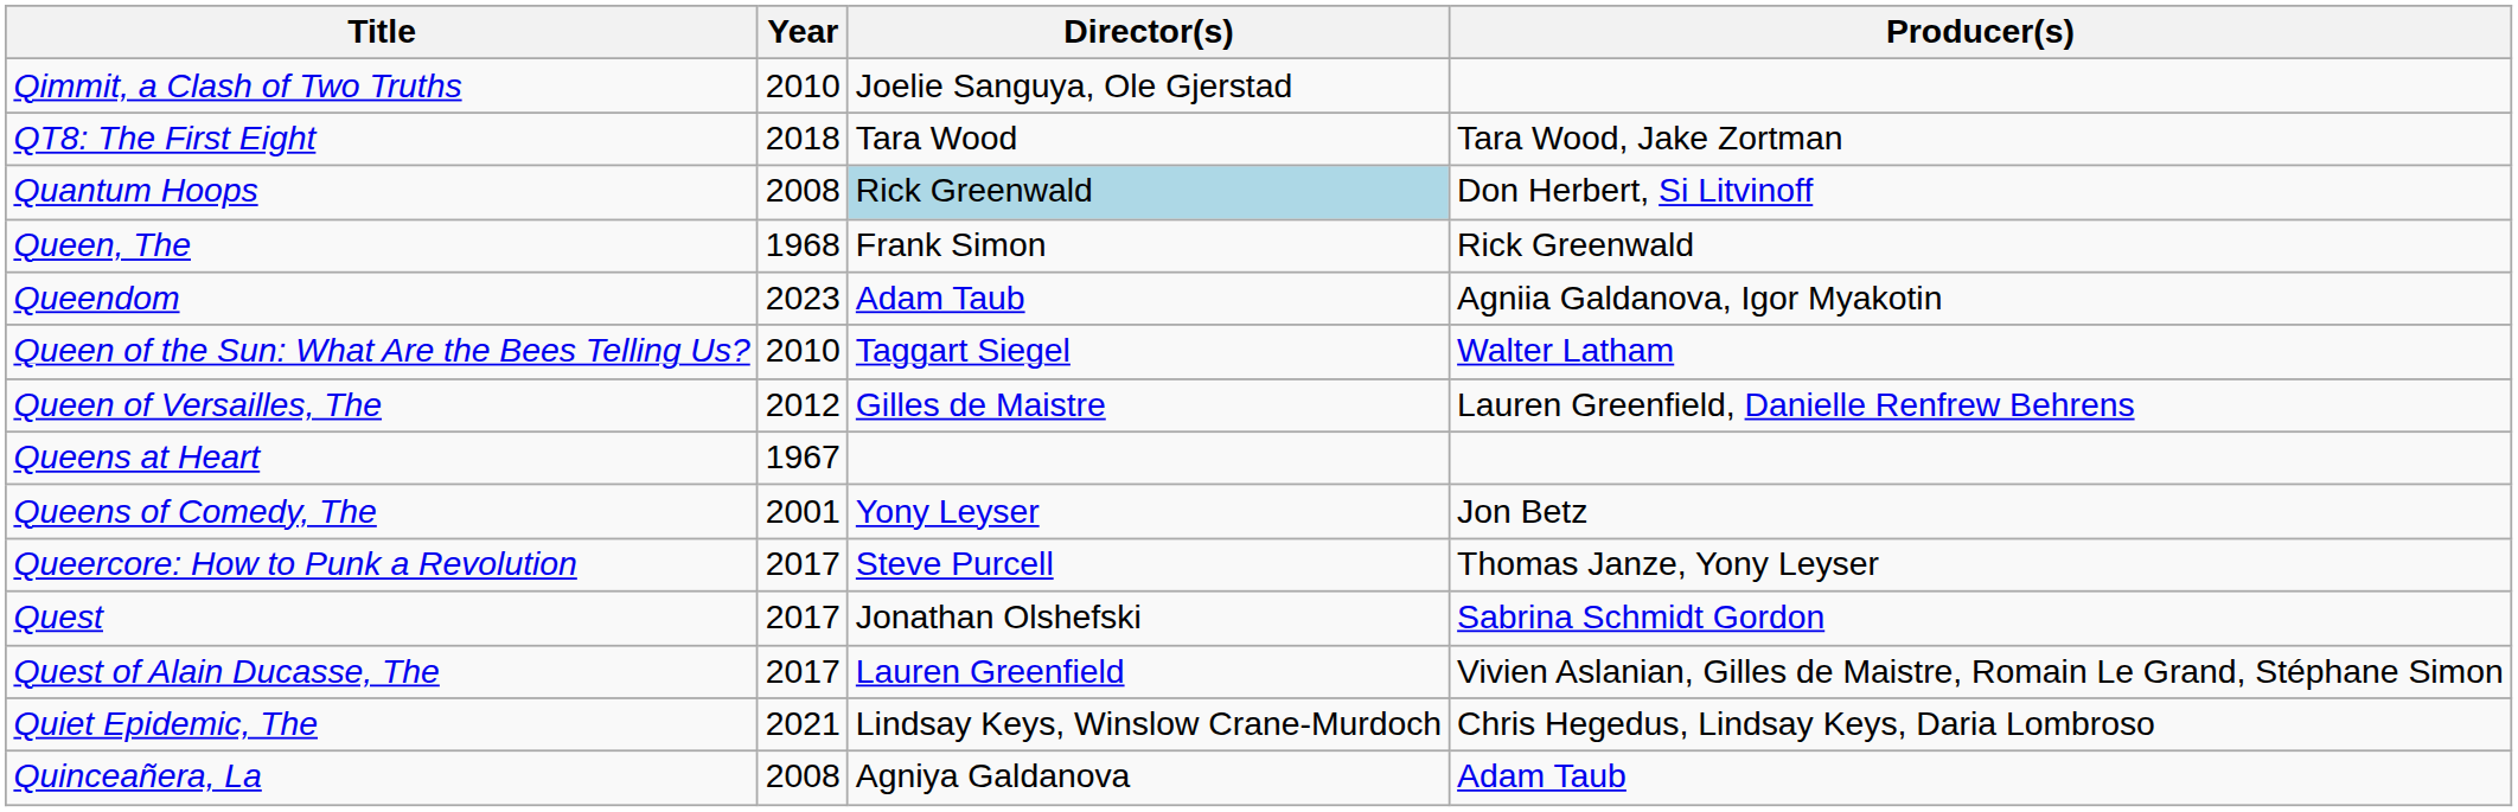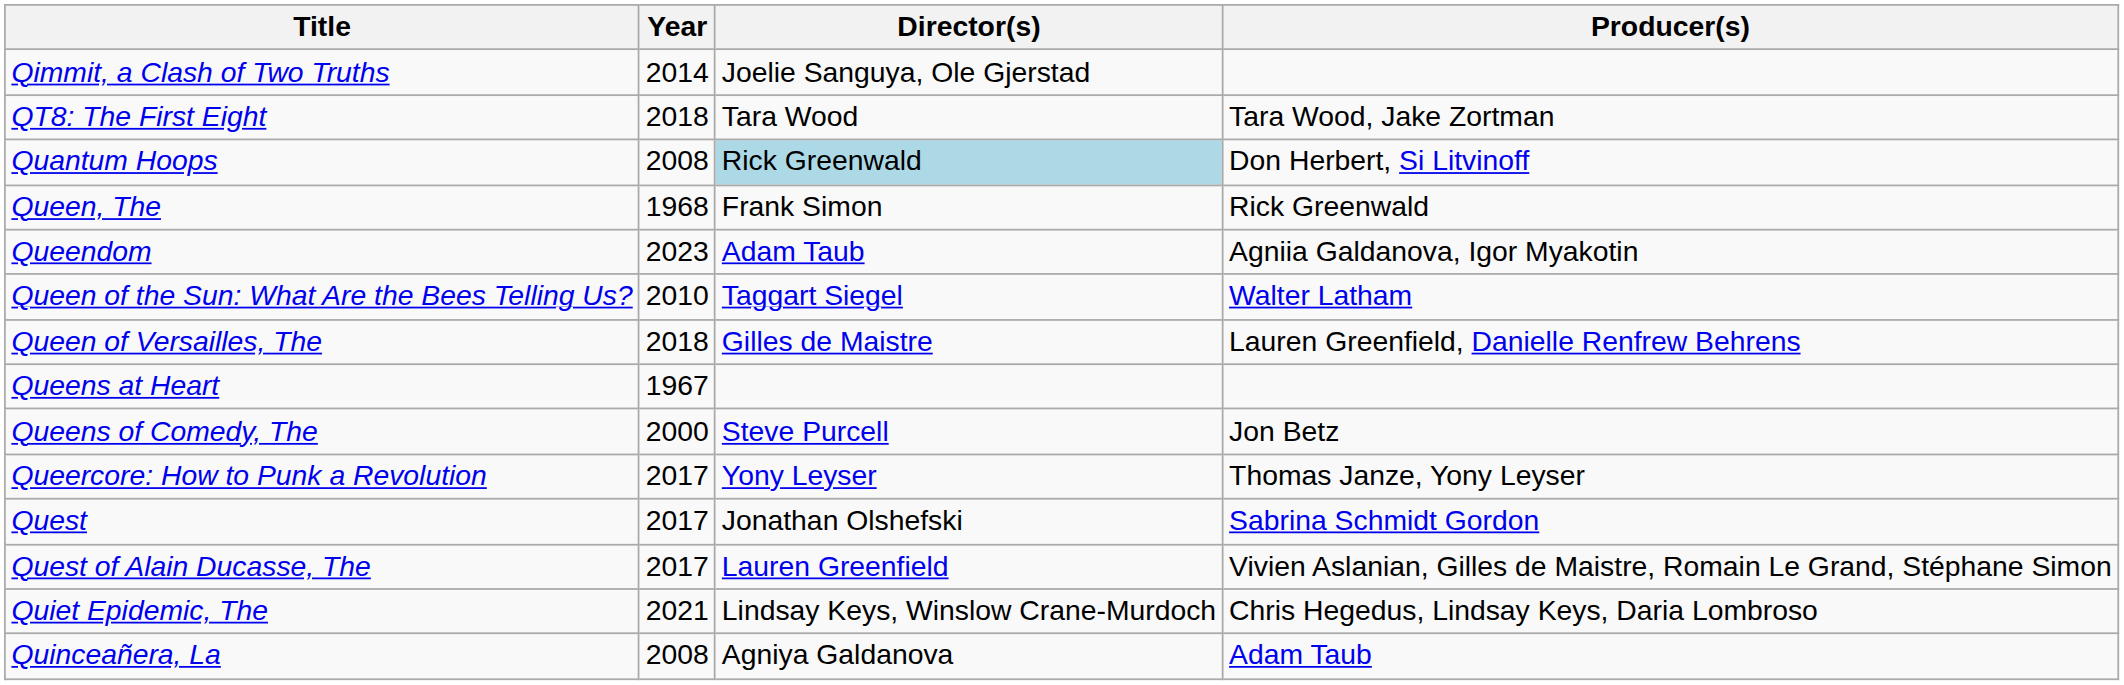 <table class="wikitable sortable">
 <tr>
 <th>Title</th>
 <th>Year</th>
 <th>Director(s)</th>
 <th>Producer(s)</th>
 </tr>
 <tr>
 <td><em><a href='#'>Qimmit, a Clash of Two Truths</a></em></td>
-<td>2010</td>
+<td>2014</td>
 <td>Joelie Sanguya, Ole Gjerstad</td>
 <td></td>
 </tr>
 <tr>
 <td><em><a href='#'>QT8: The First Eight</a></em></td>
 <td>2018</td>
 <td>Tara Wood</td>
 <td>Tara Wood, Jake Zortman</td>
 </tr>
 <tr>
 <td><em><a href='#'>Quantum Hoops</a></em></td>
 <td>2008</td>
 <td style="background: lightblue;">Rick Greenwald</td>
 <td>Don Herbert, <a href='#'>Si Litvinoff</a></td>
 </tr>
 <tr>
 <td><em><a href='#'>Queen, The</a></em></td>
 <td>1968</td>
 <td>Frank Simon</td>
 <td>Rick Greenwald</td>
 </tr>
 <tr>
 <td><em><a href='#'>Queendom</a></em></td>
 <td>2023</td>
 <td><a href='#'>Adam Taub</a></td>
 <td>Agniia Galdanova, Igor Myakotin</td>
 </tr>
 <tr>
 <td><em><a href='#'>Queen of the Sun: What Are the Bees Telling Us?</a></em></td>
 <td>2010</td>
 <td><a href='#'>Taggart Siegel</a></td>
 <td><a href='#'>Walter Latham</a></td>
 </tr>
 <tr>
 <td><em><a href='#'>Queen of Versailles, The</a></em></td>
-<td>2012</td>
+<td>2018</td>
 <td><a href='#'>Gilles de Maistre</a></td>
 <td>Lauren Greenfield, <a href='#'>Danielle Renfrew Behrens</a></td>
 </tr>
 <tr>
 <td><em><a href='#'>Queens at Heart</a></em></td>
 <td>1967</td>
 <td></td>
 <td></td>
 </tr>
 <tr>
 <td><em><a href='#'>Queens of Comedy, The</a></em></td>
-<td>2001</td>
-<td><a href='#'>Yony Leyser</a></td>
+<td>2000</td>
+<td><a href='#'>Steve Purcell</a></td>
 <td>Jon Betz</td>
 </tr>
 <tr>
 <td><em><a href='#'>Queercore: How to Punk a Revolution</a></em></td>
 <td>2017</td>
-<td><a href='#'>Steve Purcell</a></td>
+<td><a href='#'>Yony Leyser</a></td>
 <td>Thomas Janze, Yony Leyser</td>
 </tr>
 <tr>
 <td><em><a href='#'>Quest</a></em></td>
 <td>2017</td>
 <td>Jonathan Olshefski</td>
 <td><a href='#'>Sabrina Schmidt Gordon</a></td>
 </tr>
 <tr>
 <td><em><a href='#'>Quest of Alain Ducasse, The</a></em></td>
 <td>2017</td>
 <td><a href='#'>Lauren Greenfield</a></td>
 <td>Vivien Aslanian, Gilles de Maistre, Romain Le Grand, Stéphane Simon</td>
 </tr>
 <tr>
 <td><em><a href='#'>Quiet Epidemic, The</a></em></td>
 <td>2021</td>
 <td>Lindsay Keys, Winslow Crane-Murdoch</td>
 <td>Chris Hegedus, Lindsay Keys, Daria Lombroso</td>
 </tr>
 <tr>
 <td><em><a href='#'>Quinceañera, La</a></em></td>
 <td>2008</td>
 <td>Agniya Galdanova</td>
 <td><a href='#'>Adam Taub</a></td>
 </tr>
 </table>
